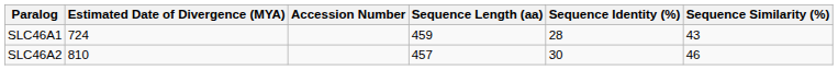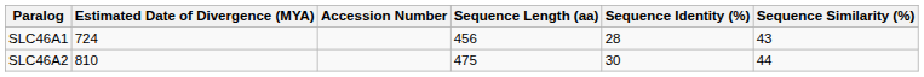 <table class="wikitable">
 <tr>
 <th>Paralog</th>
 <th>Estimated Date of Divergence (MYA)</th>
 <th>Accession Number</th>
 <th>Sequence Length (aa)</th>
 <th>Sequence Identity (%)</th>
 <th>Sequence Similarity (%)</th>
 </tr>
 <tr>
 <td>SLC46A1</td>
 <td>724</td>
 <td></td>
-<td>459</td>
+<td>456</td>
 <td>28</td>
 <td>43</td>
 </tr>
 <tr>
 <td>SLC46A2</td>
 <td>810</td>
 <td></td>
-<td>457</td>
+<td>475</td>
 <td>30</td>
-<td>46</td>
+<td>44</td>
 </tr>
 </table>
